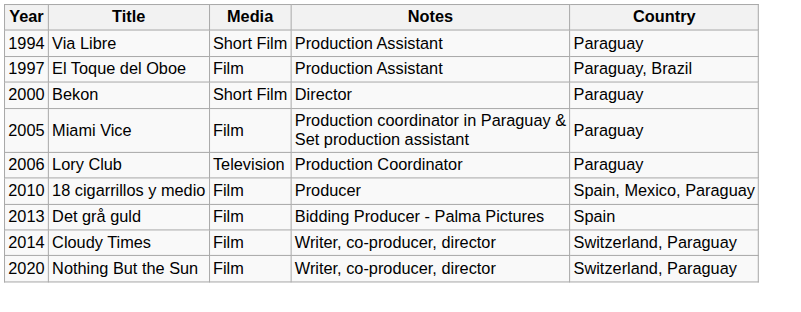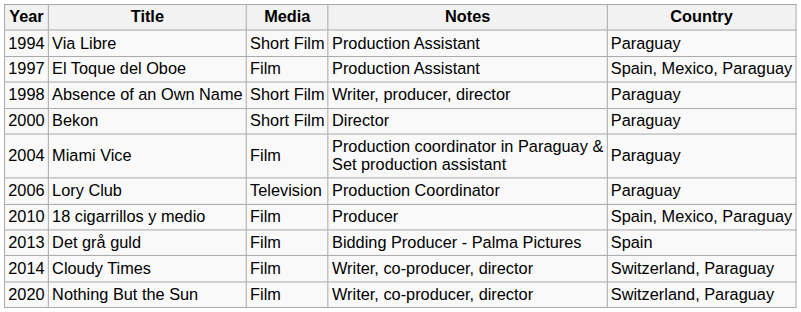 <table class="wikitable">
 <tr>
 <th>Year</th>
 <th>Title</th>
 <th>Media</th>
 <th>Notes</th>
 <th>Country</th>
 </tr>
 <tr>
 <td>1994</td>
 <td>Via Libre</td>
 <td>Short Film</td>
 <td>Production Assistant</td>
 <td>Paraguay</td>
 </tr>
 <tr>
 <td>1997</td>
 <td>El Toque del Oboe</td>
 <td>Film</td>
 <td>Production Assistant</td>
-<td>Paraguay, Brazil</td>
+<td>Spain, Mexico, Paraguay</td>
+</tr>
+<tr>
+<td>1998</td>
+<td>Absence of an Own Name</td>
+<td>Short Film</td>
+<td>Writer, producer, director</td>
+<td>Paraguay</td>
 </tr>
 <tr>
 <td>2000</td>
 <td>Bekon</td>
 <td>Short Film</td>
 <td>Director</td>
 <td>Paraguay</td>
 </tr>
 <tr>
-<td>2005</td>
+<td>2004</td>
 <td>Miami Vice</td>
 <td>Film</td>
 <td>Production coordinator in Paraguay &<br>Set production assistant</td>
 <td>Paraguay</td>
 </tr>
 <tr>
 <td>2006</td>
 <td>Lory Club</td>
 <td>Television</td>
 <td>Production Coordinator</td>
 <td>Paraguay</td>
 </tr>
 <tr>
 <td>2010</td>
 <td>18 cigarrillos y medio</td>
 <td>Film</td>
 <td>Producer</td>
 <td>Spain, Mexico, Paraguay</td>
 </tr>
 <tr>
 <td>2013</td>
 <td>Det grå guld</td>
 <td>Film</td>
 <td>Bidding Producer - Palma Pictures</td>
 <td>Spain</td>
 </tr>
 <tr>
 <td>2014</td>
 <td>Cloudy Times</td>
 <td>Film</td>
 <td>Writer, co-producer, director</td>
 <td>Switzerland, Paraguay</td>
 </tr>
 <tr>
 <td>2020</td>
 <td>Nothing But the Sun</td>
 <td>Film</td>
 <td>Writer, co-producer, director</td>
 <td>Switzerland, Paraguay</td>
 </tr>
 </table>
